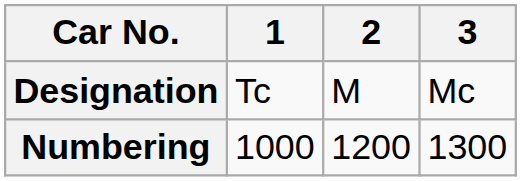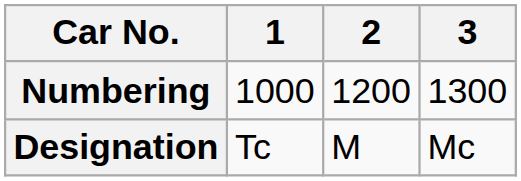 <table class="wikitable">
 <tr>
 <th>Car No.</th>
 <th>1</th>
 <th>2</th>
 <th>3</th>
 </tr>
 <tr>
+<th>Numbering</th>
+<td>1000</td>
+<td>1200</td>
+<td>1300</td>
+</tr>
+<tr>
 <th>Designation</th>
 <td>Tc</td>
 <td>M</td>
 <td>Mc</td>
 </tr>
-<tr>
-<th>Numbering</th>
-<td>1000</td>
-<td>1200</td>
-<td>1300</td>
-</tr>
 </table>
